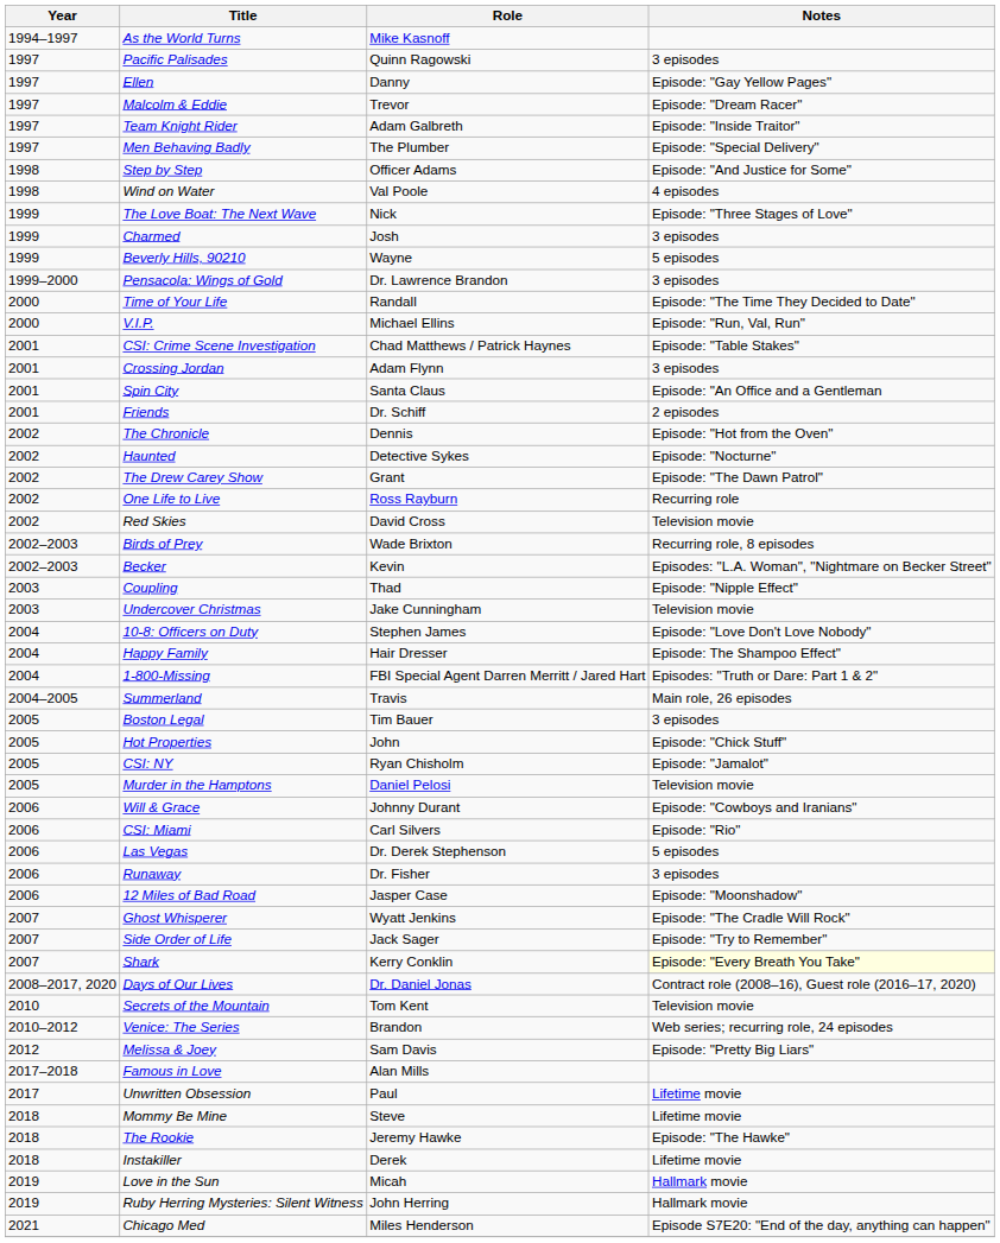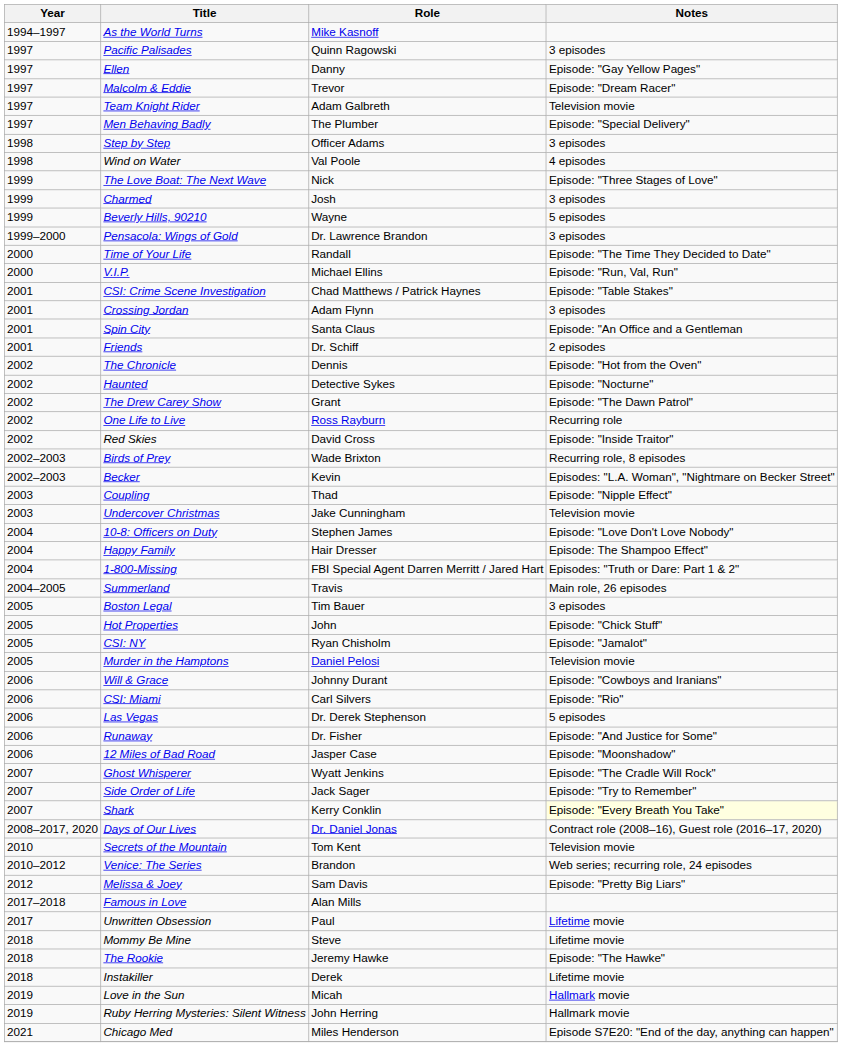 <table class="wikitable sortable">
 <tr>
 <th>Year</th>
 <th>Title</th>
 <th>Role</th>
 <th class="unsortable">Notes</th>
 </tr>
 <tr>
 <td>1994–1997</td>
 <td><em><a href='#'>As the World Turns</a></em></td>
 <td><a href='#'>Mike Kasnoff</a></td>
 <td></td>
 </tr>
 <tr>
 <td>1997</td>
 <td><em><a href='#'>Pacific Palisades</a></em></td>
 <td>Quinn Ragowski</td>
 <td>3 episodes</td>
 </tr>
 <tr>
 <td>1997</td>
 <td><em><a href='#'>Ellen</a></em></td>
 <td>Danny</td>
 <td>Episode: "Gay Yellow Pages"</td>
 </tr>
 <tr>
 <td>1997</td>
 <td><em><a href='#'>Malcolm & Eddie</a></em></td>
 <td>Trevor</td>
 <td>Episode: "Dream Racer"</td>
 </tr>
 <tr>
 <td>1997</td>
 <td><em><a href='#'>Team Knight Rider</a></em></td>
 <td>Adam Galbreth</td>
-<td>Episode: "Inside Traitor"</td>
+<td>Television movie</td>
 </tr>
 <tr>
 <td>1997</td>
 <td><em><a href='#'>Men Behaving Badly</a></em></td>
 <td>The Plumber</td>
 <td>Episode: "Special Delivery"</td>
 </tr>
 <tr>
 <td>1998</td>
 <td><em><a href='#'>Step by Step</a></em></td>
 <td>Officer Adams</td>
-<td>Episode: "And Justice for Some"</td>
+<td>3 episodes</td>
 </tr>
 <tr>
 <td>1998</td>
 <td><em>Wind on Water</em></td>
 <td>Val Poole</td>
 <td>4 episodes</td>
 </tr>
 <tr>
 <td>1999</td>
 <td><em><a href='#'>The Love Boat: The Next Wave</a></em></td>
 <td>Nick</td>
 <td>Episode: "Three Stages of Love"</td>
 </tr>
 <tr>
 <td>1999</td>
 <td><em><a href='#'>Charmed</a></em></td>
 <td>Josh</td>
 <td>3 episodes</td>
 </tr>
 <tr>
 <td>1999</td>
 <td><em><a href='#'>Beverly Hills, 90210</a></em></td>
 <td>Wayne</td>
 <td>5 episodes</td>
 </tr>
 <tr>
 <td>1999–2000</td>
 <td><em><a href='#'>Pensacola: Wings of Gold</a></em></td>
 <td>Dr. Lawrence Brandon</td>
 <td>3 episodes</td>
 </tr>
 <tr>
 <td>2000</td>
 <td><em><a href='#'>Time of Your Life</a></em></td>
 <td>Randall</td>
 <td>Episode: "The Time They Decided to Date"</td>
 </tr>
 <tr>
 <td>2000</td>
 <td><em><a href='#'>V.I.P.</a></em></td>
 <td>Michael Ellins</td>
 <td>Episode: "Run, Val, Run"</td>
 </tr>
 <tr>
 <td>2001</td>
 <td><em><a href='#'>CSI: Crime Scene Investigation</a></em></td>
 <td>Chad Matthews / Patrick Haynes</td>
 <td>Episode: "Table Stakes"</td>
 </tr>
 <tr>
 <td>2001</td>
 <td><em><a href='#'>Crossing Jordan</a></em></td>
 <td>Adam Flynn</td>
 <td>3 episodes</td>
 </tr>
 <tr>
 <td>2001</td>
 <td><em><a href='#'>Spin City</a></em></td>
 <td>Santa Claus</td>
 <td>Episode: "An Office and a Gentleman</td>
 </tr>
 <tr>
 <td>2001</td>
 <td><em><a href='#'>Friends</a></em></td>
 <td>Dr. Schiff</td>
 <td>2 episodes</td>
 </tr>
 <tr>
 <td>2002</td>
 <td><em><a href='#'>The Chronicle</a></em></td>
 <td>Dennis</td>
 <td>Episode: "Hot from the Oven"</td>
 </tr>
 <tr>
 <td>2002</td>
 <td><em><a href='#'>Haunted</a></em></td>
 <td>Detective Sykes</td>
 <td>Episode: "Nocturne"</td>
 </tr>
 <tr>
 <td>2002</td>
 <td><em><a href='#'>The Drew Carey Show</a></em></td>
 <td>Grant</td>
 <td>Episode: "The Dawn Patrol"</td>
 </tr>
 <tr>
 <td>2002</td>
 <td><em><a href='#'>One Life to Live</a></em></td>
 <td><a href='#'>Ross Rayburn</a></td>
 <td>Recurring role</td>
 </tr>
 <tr>
 <td>2002</td>
 <td><em>Red Skies</em></td>
 <td>David Cross</td>
-<td>Television movie</td>
+<td>Episode: "Inside Traitor"</td>
 </tr>
 <tr>
 <td>2002–2003</td>
 <td><em><a href='#'>Birds of Prey</a></em></td>
 <td>Wade Brixton</td>
 <td>Recurring role, 8 episodes</td>
 </tr>
 <tr>
 <td>2002–2003</td>
 <td><em><a href='#'>Becker</a></em></td>
 <td>Kevin</td>
 <td>Episodes: "L.A. Woman", "Nightmare on Becker Street"</td>
 </tr>
 <tr>
 <td>2003</td>
 <td><em><a href='#'>Coupling</a></em></td>
 <td>Thad</td>
 <td>Episode: "Nipple Effect"</td>
 </tr>
 <tr>
 <td>2003</td>
 <td><em><a href='#'>Undercover Christmas</a></em></td>
 <td>Jake Cunningham</td>
 <td>Television movie</td>
 </tr>
 <tr>
 <td>2004</td>
 <td><em><a href='#'>10-8: Officers on Duty</a></em></td>
 <td>Stephen James</td>
 <td>Episode: "Love Don't Love Nobody"</td>
 </tr>
 <tr>
 <td>2004</td>
 <td><em><a href='#'>Happy Family</a></em></td>
 <td>Hair Dresser</td>
 <td>Episode: The Shampoo Effect"</td>
 </tr>
 <tr>
 <td>2004</td>
 <td><em><a href='#'>1-800-Missing</a></em></td>
 <td>FBI Special Agent Darren Merritt / Jared Hart</td>
 <td>Episodes: "Truth or Dare: Part 1 & 2"</td>
 </tr>
 <tr>
 <td>2004–2005</td>
 <td><em><a href='#'>Summerland</a></em></td>
 <td>Travis</td>
 <td>Main role, 26 episodes</td>
 </tr>
 <tr>
 <td>2005</td>
 <td><em><a href='#'>Boston Legal</a></em></td>
 <td>Tim Bauer</td>
 <td>3 episodes</td>
 </tr>
 <tr>
 <td>2005</td>
 <td><em><a href='#'>Hot Properties</a></em></td>
 <td>John</td>
 <td>Episode: "Chick Stuff"</td>
 </tr>
 <tr>
 <td>2005</td>
 <td><em><a href='#'>CSI: NY</a></em></td>
 <td>Ryan Chisholm</td>
 <td>Episode: "Jamalot"</td>
 </tr>
 <tr>
 <td>2005</td>
 <td><em><a href='#'>Murder in the Hamptons</a></em></td>
 <td><a href='#'>Daniel Pelosi</a></td>
 <td>Television movie</td>
 </tr>
 <tr>
 <td>2006</td>
 <td><em><a href='#'>Will & Grace</a></em></td>
 <td>Johnny Durant</td>
 <td>Episode: "Cowboys and Iranians"</td>
 </tr>
 <tr>
 <td>2006</td>
 <td><em><a href='#'>CSI: Miami</a></em></td>
 <td>Carl Silvers</td>
 <td>Episode: "Rio"</td>
 </tr>
 <tr>
 <td>2006</td>
 <td><em><a href='#'>Las Vegas</a></em></td>
 <td>Dr. Derek Stephenson</td>
 <td>5 episodes</td>
 </tr>
 <tr>
 <td>2006</td>
 <td><em><a href='#'>Runaway</a></em></td>
 <td>Dr. Fisher</td>
-<td>3 episodes</td>
+<td>Episode: "And Justice for Some"</td>
 </tr>
 <tr>
 <td>2006</td>
 <td><em><a href='#'>12 Miles of Bad Road</a></em></td>
 <td>Jasper Case</td>
 <td>Episode: "Moonshadow"</td>
 </tr>
 <tr>
 <td>2007</td>
 <td><em><a href='#'>Ghost Whisperer</a></em></td>
 <td>Wyatt Jenkins</td>
 <td>Episode: "The Cradle Will Rock"</td>
 </tr>
 <tr>
 <td>2007</td>
 <td><em><a href='#'>Side Order of Life</a></em></td>
 <td>Jack Sager</td>
 <td>Episode: "Try to Remember"</td>
 </tr>
 <tr>
 <td>2007</td>
 <td><em><a href='#'>Shark</a></em></td>
 <td>Kerry Conklin</td>
 <td style="background: lightyellow;">Episode: "Every Breath You Take"</td>
 </tr>
 <tr>
 <td>2008–2017, 2020</td>
 <td><em><a href='#'>Days of Our Lives</a></em></td>
 <td><a href='#'>Dr. Daniel Jonas</a></td>
 <td>Contract role (2008–16), Guest role (2016–17, 2020)</td>
 </tr>
 <tr>
 <td>2010</td>
 <td><em><a href='#'>Secrets of the Mountain</a></em></td>
 <td>Tom Kent</td>
 <td>Television movie</td>
 </tr>
 <tr>
 <td>2010–2012</td>
 <td><em><a href='#'>Venice: The Series</a></em></td>
 <td>Brandon</td>
 <td>Web series; recurring role, 24 episodes</td>
 </tr>
 <tr>
 <td>2012</td>
 <td><em><a href='#'>Melissa & Joey</a></em></td>
 <td>Sam Davis</td>
 <td>Episode: "Pretty Big Liars"</td>
 </tr>
 <tr>
 <td>2017–2018</td>
 <td><em><a href='#'>Famous in Love</a></em></td>
 <td>Alan Mills</td>
 <td></td>
 </tr>
 <tr>
 <td>2017</td>
 <td><em>Unwritten Obsession</em></td>
 <td>Paul</td>
 <td><a href='#'>Lifetime</a> movie</td>
 </tr>
 <tr>
 <td>2018</td>
 <td><em>Mommy Be Mine</em></td>
 <td>Steve</td>
 <td>Lifetime movie</td>
 </tr>
 <tr>
 <td>2018</td>
 <td><em><a href='#'>The Rookie</a></em></td>
 <td>Jeremy Hawke</td>
 <td>Episode: "The Hawke"</td>
 </tr>
 <tr>
 <td>2018</td>
 <td><em>Instakiller</em></td>
 <td>Derek</td>
 <td>Lifetime movie</td>
 </tr>
 <tr>
 <td>2019</td>
 <td><em>Love in the Sun</em></td>
 <td>Micah</td>
 <td><a href='#'>Hallmark</a> movie</td>
 </tr>
 <tr>
 <td>2019</td>
 <td><em>Ruby Herring Mysteries: Silent Witness</em></td>
 <td>John Herring</td>
 <td>Hallmark movie</td>
 </tr>
 <tr>
 <td>2021</td>
 <td><em>Chicago Med</em></td>
 <td>Miles Henderson</td>
 <td>Episode S7E20: "End of the day, anything can happen"</td>
 </tr>
 <tr>
 </tr>
 </table>
